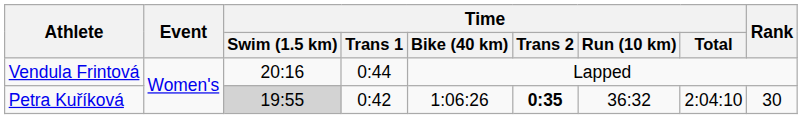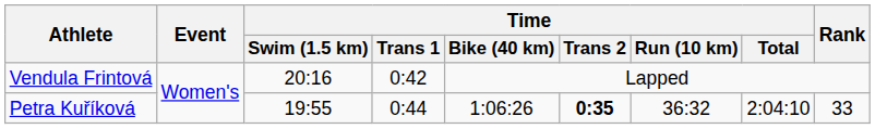 <table class="wikitable" style="font-size:90%">
 <tr>
 <th rowspan=2>Athlete</th>
 <th rowspan=2>Event</th>
 <th colspan=6>Time</th>
 <th rowspan=2>Rank</th>
 </tr>
 <tr style="font-size:95%">
 <th>Swim (1.5 km)</th>
 <th>Trans 1</th>
 <th>Bike (40 km)</th>
 <th>Trans 2</th>
 <th>Run (10 km)</th>
 <th>Total</th>
 </tr>
 <tr align=center>
 <td align=left><a href='#'>Vendula Frintová</a></td>
 <td align=left rowspan=2><a href='#'>Women's</a></td>
 <td>20:16</td>
-<td>0:44</td>
+<td>0:42</td>
 <td colspan=5>Lapped</td>
 </tr>
 <tr align=center>
 <td align=left><a href='#'>Petra Kuříková</a></td>
-<td style="background: lightgrey;">19:55</td>
-<td>0:42</td>
+<td>19:55</td>
+<td>0:44</td>
 <td>1:06:26</td>
 <td><strong>0:35</strong></td>
 <td>36:32</td>
 <td>2:04:10</td>
-<td>30</td>
+<td>33</td>
 </tr>
 </table>
